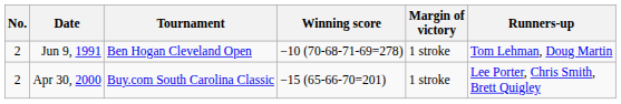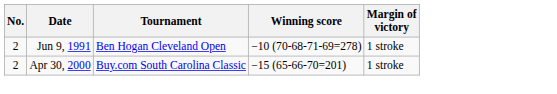 <table class="wikitable" style="font-size:95%;">
 <tr>
 <th>No.</th>
 <th>Date</th>
 <th>Tournament</th>
 <th>Winning score</th>
 <th>Margin of<br>victory</th>
-<th>Runners-up</th>
 </tr>
 <tr>
 <td align=center>2</td>
 <td align=right>Jun 9, <a href='#'>1991</a></td>
 <td><a href='#'>Ben Hogan Cleveland Open</a></td>
 <td>−10 (70-68-71-69=278)</td>
 <td>1 stroke</td>
-<td> <a href='#'>Tom Lehman</a>,  <a href='#'>Doug Martin</a></td>
 </tr>
 <tr>
 <td align=center>2</td>
 <td align=right>Apr 30, <a href='#'>2000</a></td>
 <td><a href='#'>Buy.com South Carolina Classic</a></td>
 <td>−15 (65-66-70=201)</td>
 <td>1 stroke</td>
-<td> <a href='#'>Lee Porter</a>,  <a href='#'>Chris Smith</a>,<br> <a href='#'>Brett Quigley</a></td>
 </tr>
 </table>
